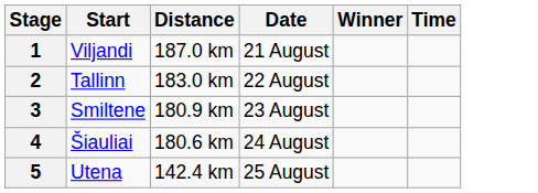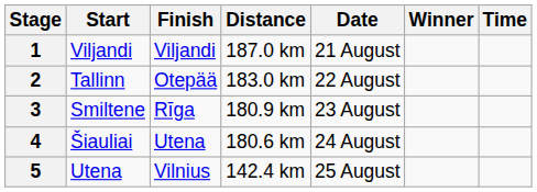 <table class="wikitable">
 <tr>
 <th>Stage</th>
 <th>Start</th>
+<th>Finish</th>
 <th>Distance</th>
 <th>Date</th>
 <th>Winner</th>
 <th>Time</th>
 </tr>
 <tr>
 <th>1</th>
+<td><a href='#'>Viljandi</a></td>
 <td><a href='#'>Viljandi</a></td>
 <td>187.0 km</td>
 <td align=right>21 August</td>
 <td></td>
 <td></td>
 </tr>
 <tr>
 <th>2</th>
 <td><a href='#'>Tallinn</a></td>
+<td><a href='#'>Otepää</a></td>
 <td>183.0 km</td>
 <td align=right>22 August</td>
 <td></td>
 <td></td>
 </tr>
 <tr>
 <th>3</th>
 <td><a href='#'>Smiltene</a></td>
+<td><a href='#'>Rīga</a></td>
 <td>180.9 km</td>
 <td align=right>23 August</td>
 <td></td>
 <td></td>
 </tr>
 <tr>
 <th>4</th>
 <td><a href='#'>Šiauliai</a></td>
+<td><a href='#'>Utena</a></td>
 <td>180.6 km</td>
 <td align=right>24 August</td>
 <td></td>
 <td></td>
 </tr>
 <tr>
 <th>5</th>
 <td><a href='#'>Utena</a></td>
+<td><a href='#'>Vilnius</a></td>
 <td>142.4 km</td>
 <td align=right>25 August</td>
 <td></td>
 <td></td>
 </tr>
 </table>
